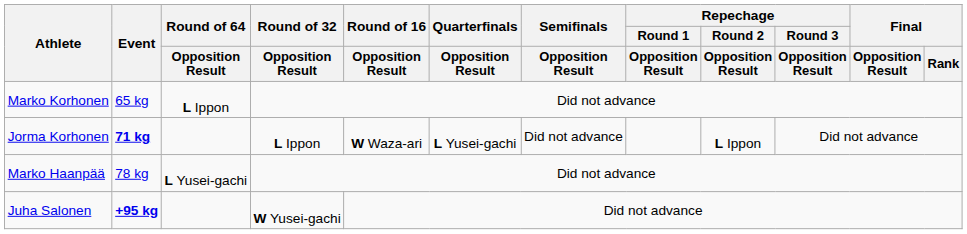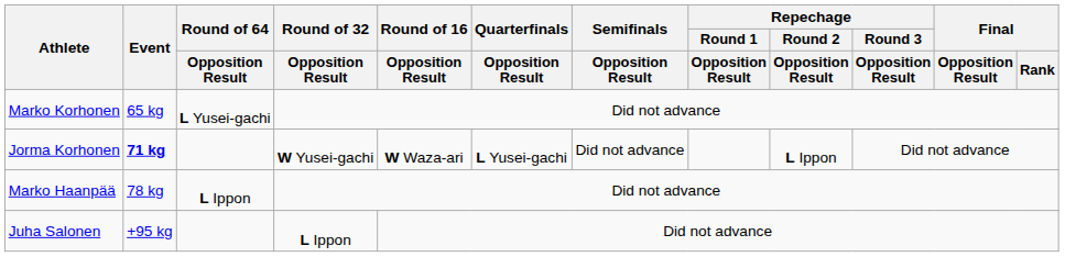 <table class="wikitable" style="font-size:90%">
 <tr>
 <th rowspan="3">Athlete</th>
 <th rowspan="3">Event</th>
 <th rowspan="2">Round of 64</th>
 <th rowspan="2">Round of 32</th>
 <th rowspan="2">Round of 16</th>
 <th rowspan="2">Quarterfinals</th>
 <th rowspan="2">Semifinals</th>
 <th colspan=3>Repechage</th>
 <th rowspan="2" colspan=2>Final</th>
 </tr>
 <tr style="font-size:95%">
 <th>Round 1</th>
 <th>Round 2</th>
 <th>Round 3</th>
 </tr>
 <tr style="font-size:95%">
 <th>Opposition<br>Result</th>
 <th>Opposition<br>Result</th>
 <th>Opposition<br>Result</th>
 <th>Opposition<br>Result</th>
 <th>Opposition<br>Result</th>
 <th>Opposition<br>Result</th>
 <th>Opposition<br>Result</th>
 <th>Opposition<br>Result</th>
 <th>Opposition<br>Result</th>
 <th>Rank</th>
 </tr>
 <tr align=center>
 <td align=left><a href='#'>Marko Korhonen</a></td>
 <td align=left><a href='#'>65 kg</a></td>
-<td><br><strong>L</strong> Ippon</td>
+<td><br><strong>L</strong> Yusei-gachi</td>
 <td colspan=9>Did not advance</td>
 </tr>
 <tr align=center>
 <td align=left><a href='#'>Jorma Korhonen</a></td>
 <td align=left><strong><a href='#'>71 kg</a></strong></td>
 <td></td>
-<td><br><strong>L</strong> Ippon</td>
+<td><br><strong>W</strong> Yusei-gachi</td>
 <td><br><strong>W</strong> Waza-ari</td>
 <td><br><strong>L</strong> Yusei-gachi</td>
 <td>Did not advance</td>
 <td></td>
 <td><br><strong>L</strong> Ippon</td>
 <td colspan=3>Did not advance</td>
 </tr>
 <tr align=center>
 <td align=left><a href='#'>Marko Haanpää</a></td>
 <td align=left><a href='#'>78 kg</a></td>
-<td><br><strong>L</strong> Yusei-gachi</td>
+<td><br><strong>L</strong> Ippon</td>
 <td colspan=9>Did not advance</td>
 </tr>
 <tr align=center>
 <td align=left><a href='#'>Juha Salonen</a></td>
-<td align=left><strong><a href='#'>+95 kg</a></strong></td>
+<td align=left><a href='#'>+95 kg</a></td>
 <td></td>
-<td><br><strong>W</strong> Yusei-gachi</td>
+<td><br><strong>L</strong> Ippon</td>
 <td colspan=8>Did not advance</td>
 </tr>
 </table>
